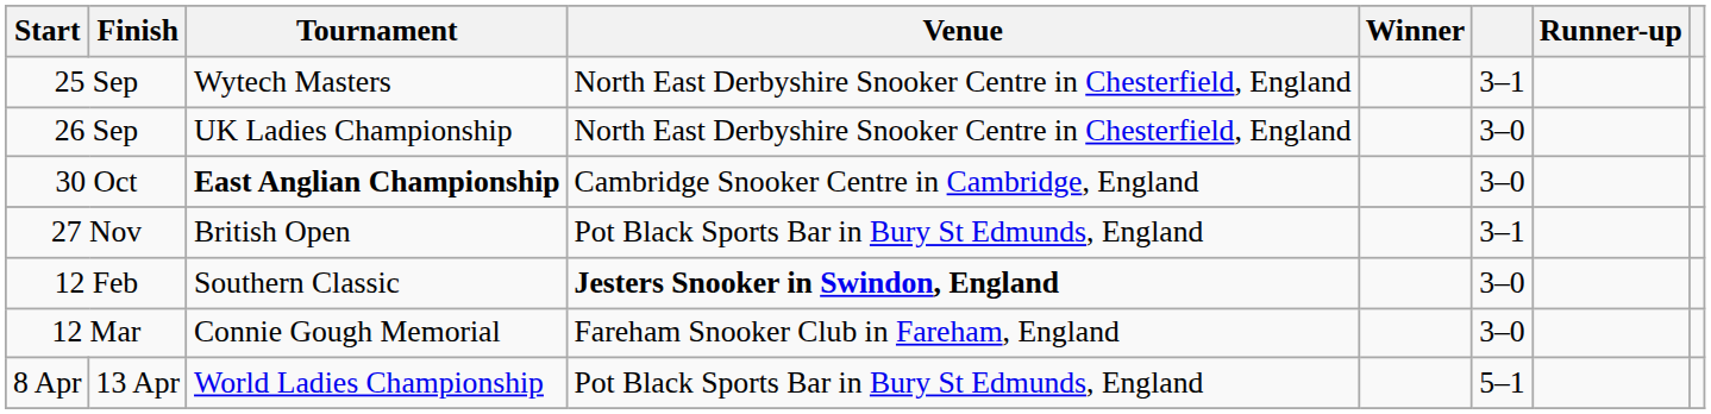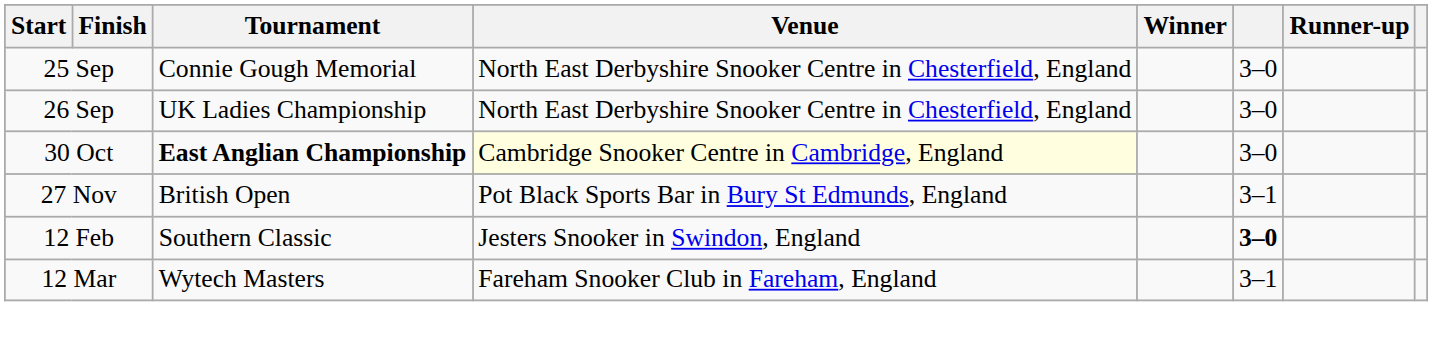 <table class="wikitable" style="font-size: 90%">
 <tr>
 <th>Start</th>
 <th>Finish</th>
 <th>Tournament</th>
 <th>Venue</th>
 <th>Winner</th>
 <th></th>
 <th>Runner-up</th>
 <th></th>
 </tr>
 <tr>
 <td colspan="2" align="center">25 Sep</td>
-<td>Wytech Masters</td>
+<td>Connie Gough Memorial</td>
 <td>North East Derbyshire Snooker Centre in <a href='#'>Chesterfield</a>, England</td>
 <td></td>
-<td style="text-align:center;">3–1</td>
+<td style="text-align:center;">3–0</td>
 <td></td>
 <td style="text-align:center;"></td>
 </tr>
 <tr>
 <td colspan="2" align="center">26 Sep</td>
 <td>UK Ladies Championship</td>
 <td>North East Derbyshire Snooker Centre in <a href='#'>Chesterfield</a>, England</td>
 <td></td>
 <td style="text-align:center;">3–0</td>
 <td></td>
 <td style="text-align:center;"></td>
 </tr>
 <tr>
 <td colspan="2" align="center">30 Oct</td>
 <td><strong>East Anglian Championship</strong></td>
-<td>Cambridge Snooker Centre in <a href='#'>Cambridge</a>, England</td>
+<td style="background: lightyellow;">Cambridge Snooker Centre in <a href='#'>Cambridge</a>, England</td>
 <td></td>
 <td style="text-align:center;">3–0</td>
 <td></td>
 <td style="text-align:center;"></td>
 </tr>
 <tr>
 <td colspan="2" align="center">27 Nov</td>
 <td>British Open</td>
 <td>Pot Black Sports Bar in <a href='#'>Bury St Edmunds</a>, England</td>
 <td></td>
 <td style="text-align:center;">3–1</td>
 <td></td>
 <td style="text-align:center;"></td>
 </tr>
 <tr>
 <td colspan="2" align="center">12 Feb</td>
 <td>Southern Classic</td>
-<td><strong>Jesters Snooker in <a href='#'>Swindon</a>, England</strong></td>
+<td>Jesters Snooker in <a href='#'>Swindon</a>, England</td>
 <td></td>
-<td style="text-align:center;">3–0</td>
+<td style="text-align:center;"><strong>3–0</strong></td>
 <td></td>
 <td style="text-align:center;"></td>
 </tr>
 <tr>
 <td colspan="2" align="center">12 Mar</td>
-<td>Connie Gough Memorial</td>
+<td>Wytech Masters</td>
 <td>Fareham Snooker Club in <a href='#'>Fareham</a>, England</td>
 <td></td>
-<td style="text-align:center;">3–0</td>
-<td></td>
-<td style="text-align:center;"></td>
-</tr>
-<tr>
-<td>8 Apr</td>
-<td>13 Apr</td>
-<td><a href='#'>World Ladies Championship</a></td>
-<td>Pot Black Sports Bar in <a href='#'>Bury St Edmunds</a>, England</td>
-<td></td>
-<td style="text-align:center;">5–1</td>
+<td style="text-align:center;">3–1</td>
 <td></td>
 <td style="text-align:center;"></td>
 </tr>
 </table>
